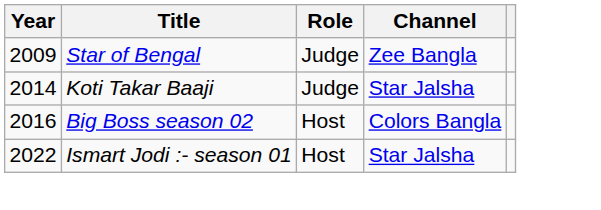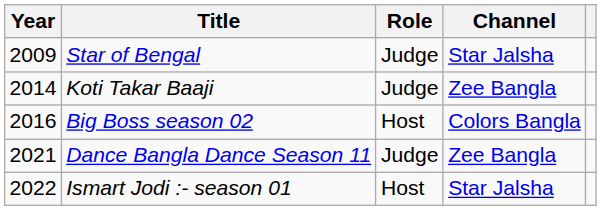 <table class="wikitable sortable">
 <tr>
 <th scope="col">Year</th>
 <th scope="col">Title</th>
 <th scope="col">Role</th>
 <th scope="col">Channel</th>
 <th></th>
 </tr>
 <tr>
 <td>2009</td>
 <td><em><a href='#'>Star of Bengal</a></em></td>
 <td>Judge</td>
-<td><a href='#'>Zee Bangla</a></td>
+<td><a href='#'>Star Jalsha</a></td>
 <td></td>
 </tr>
 <tr>
 <td>2014</td>
 <td><em>Koti Takar Baaji</em></td>
 <td>Judge</td>
-<td><a href='#'>Star Jalsha</a></td>
+<td><a href='#'>Zee Bangla</a></td>
 <td></td>
 </tr>
 <tr>
 <td>2016</td>
 <td><a href='#'><em>Big Boss season 02</em></a></td>
 <td>Host</td>
 <td><a href='#'>Colors Bangla</a></td>
 <td></td>
 </tr>
 <tr>
+<td>2021</td>
+<td><a href='#'><em>Dance Bangla Dance Season 11</em></a></td>
+<td>Judge</td>
+<td><a href='#'>Zee Bangla</a></td>
+<td></td>
+</tr>
+<tr>
 <td>2022</td>
 <td><em>Ismart Jodi :- season 01</em></td>
 <td>Host</td>
 <td><a href='#'>Star Jalsha</a></td>
 <td></td>
 </tr>
 </table>
